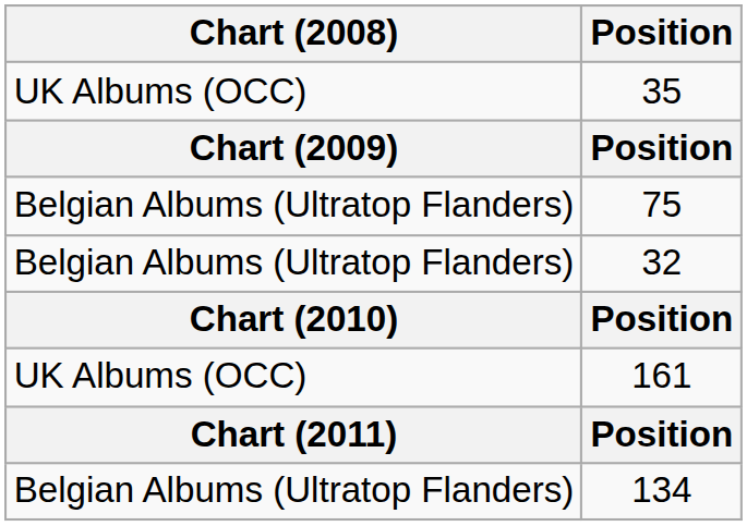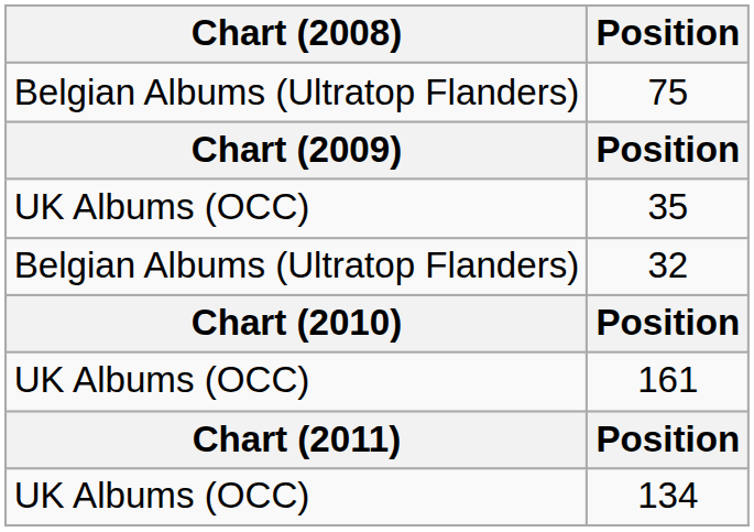 <table class="wikitable">
 <tr>
 <th>Chart (2008)</th>
 <th>Position</th>
 </tr>
 <tr>
-<td>UK Albums (OCC)</td>
-<td align="center">35</td>
+<td>Belgian Albums (Ultratop Flanders)</td>
+<td align="center">75</td>
 </tr>
 <tr>
 <th>Chart (2009)</th>
 <th>Position</th>
 </tr>
 <tr>
-<td>Belgian Albums (Ultratop Flanders)</td>
-<td align="center">75</td>
+<td>UK Albums (OCC)</td>
+<td align="center">35</td>
 </tr>
 <tr>
 <td>Belgian Albums (Ultratop Flanders)</td>
 <td align="center">32</td>
 </tr>
 <tr>
 <th>Chart (2010)</th>
 <th>Position</th>
 </tr>
 <tr>
 <td>UK Albums (OCC)</td>
 <td align="center">161</td>
 </tr>
 <tr>
 <th>Chart (2011)</th>
 <th>Position</th>
 </tr>
 <tr>
-<td>Belgian Albums (Ultratop Flanders)</td>
+<td>UK Albums (OCC)</td>
 <td align="center">134</td>
 </tr>
 </table>
